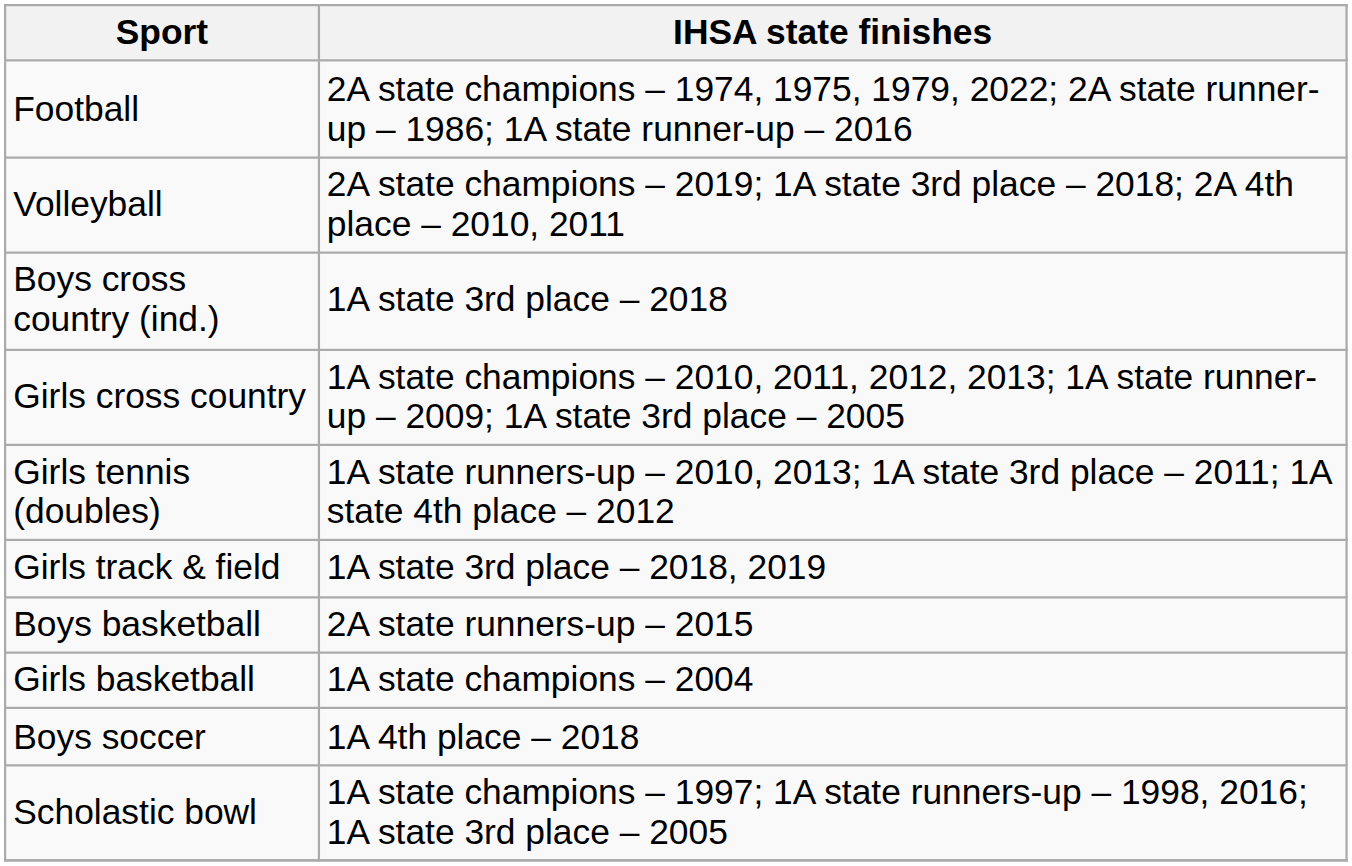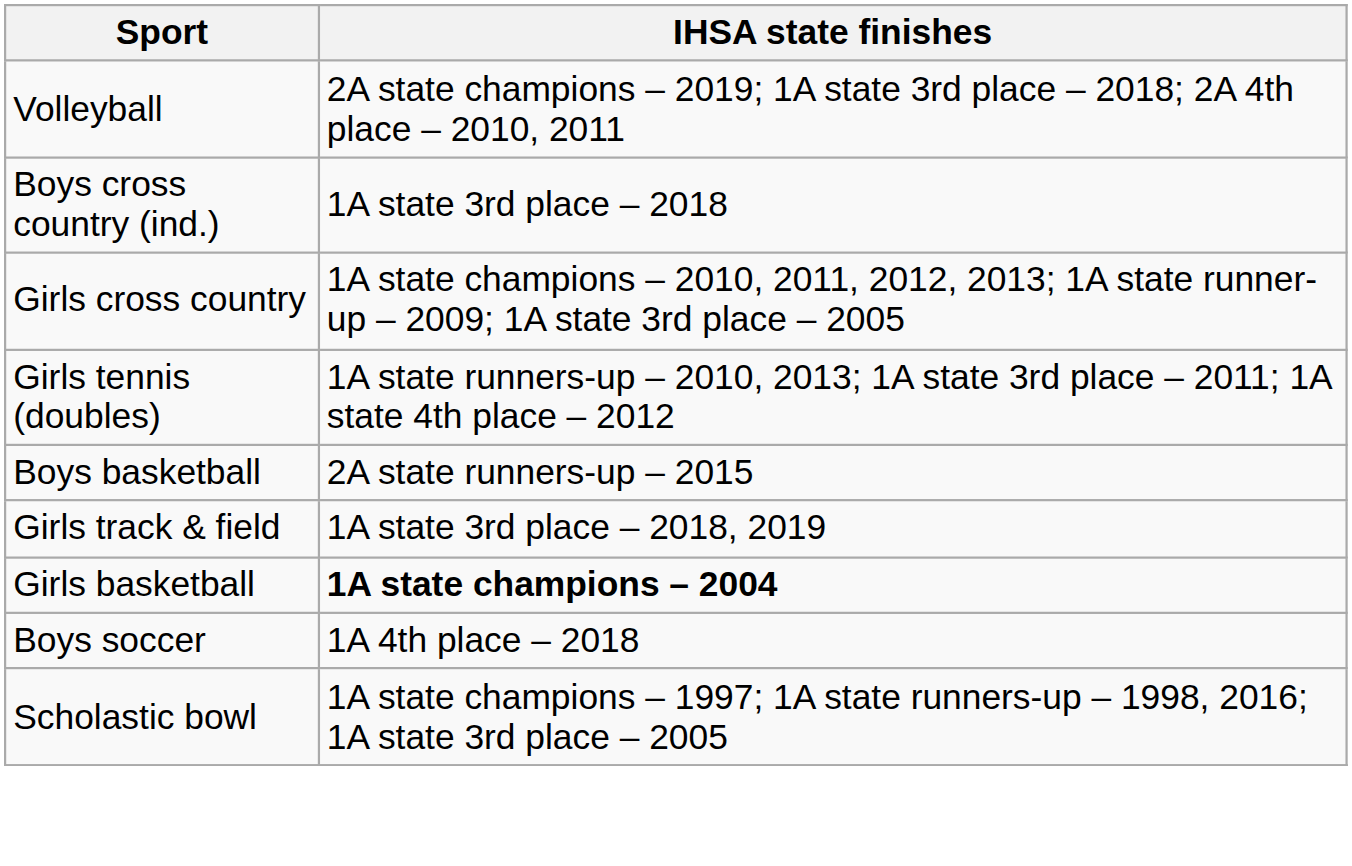 <table class="wikitable">
 <tr>
 <th>Sport</th>
 <th>IHSA state finishes</th>
-</tr>
-<tr>
-<td>Football</td>
-<td>2A state champions – 1974, 1975, 1979, 2022; 2A state runner-up – 1986; 1A state runner-up – 2016</td>
 </tr>
 <tr>
 <td>Volleyball</td>
 <td>2A state champions – 2019; 1A state 3rd place – 2018; 2A 4th place – 2010, 2011</td>
 </tr>
 <tr>
 <td>Boys cross country (ind.)</td>
 <td>1A state 3rd place – 2018</td>
 </tr>
 <tr>
 <td>Girls cross country</td>
 <td>1A state champions – 2010, 2011, 2012, 2013; 1A state runner-up – 2009; 1A state 3rd place – 2005</td>
 </tr>
 <tr>
 <td>Girls tennis (doubles)</td>
 <td>1A state runners-up – 2010, 2013; 1A state 3rd place – 2011; 1A state 4th place – 2012</td>
 </tr>
 <tr>
+<td>Boys basketball</td>
+<td>2A state runners-up – 2015</td>
+</tr>
+<tr>
 <td>Girls track & field</td>
 <td>1A state 3rd place – 2018, 2019</td>
 </tr>
 <tr>
-<td>Boys basketball</td>
-<td>2A state runners-up – 2015</td>
-</tr>
-<tr>
 <td>Girls basketball</td>
-<td>1A state champions – 2004</td>
+<td><strong>1A state champions – 2004</strong></td>
 </tr>
 <tr>
 <td>Boys soccer</td>
 <td>1A 4th place – 2018</td>
 </tr>
 <tr>
 <td>Scholastic bowl</td>
 <td>1A state champions – 1997; 1A state runners-up – 1998, 2016; 1A state 3rd place – 2005</td>
 </tr>
 <tr>
 </tr>
 </table>
